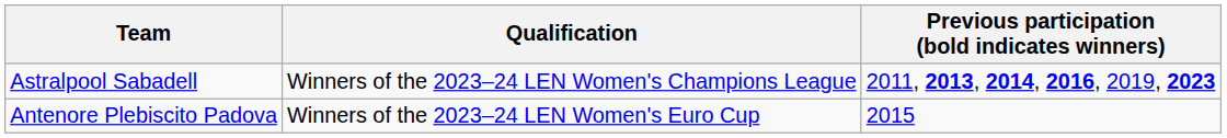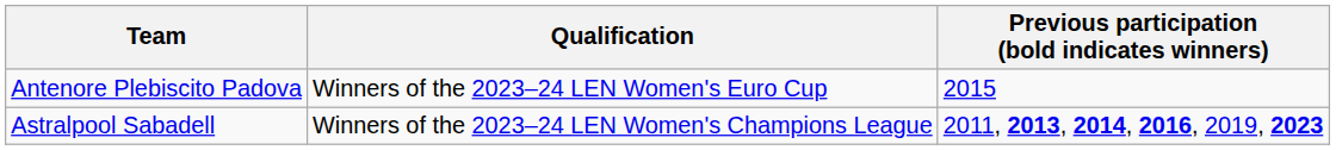 <table class="wikitable">
 <tr>
 <th>Team</th>
 <th>Qualification</th>
 <th>Previous participation<br>(bold indicates winners)</th>
 </tr>
 <tr>
+<td> <a href='#'>Antenore Plebiscito Padova</a></td>
+<td>Winners of the <a href='#'>2023–24 LEN Women's Euro Cup</a></td>
+<td><a href='#'>2015</a></td>
+</tr>
+<tr>
 <td> <a href='#'>Astralpool Sabadell</a></td>
 <td>Winners of the <a href='#'>2023–24 LEN Women's Champions League</a></td>
 <td><a href='#'>2011</a>, <strong><a href='#'>2013</a></strong>, <strong><a href='#'>2014</a></strong>, <strong><a href='#'>2016</a></strong>, <a href='#'>2019</a>, <strong><a href='#'>2023</a></strong></td>
 </tr>
-<tr>
-<td> <a href='#'>Antenore Plebiscito Padova</a></td>
-<td>Winners of the <a href='#'>2023–24 LEN Women's Euro Cup</a></td>
-<td><a href='#'>2015</a></td>
-</tr>
 </table>
